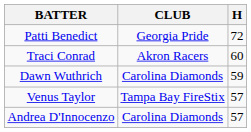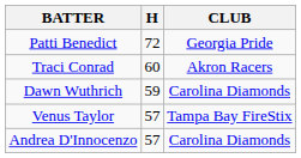 <table class="wikitable" style="text-align:center;">
 <tr>
 <th>BATTER</th>
+<th>H</th>
 <th>CLUB</th>
-<th>H</th>
 </tr>
 <tr>
 <td><a href='#'>Patti Benedict</a></td>
+<td>72</td>
 <td><a href='#'>Georgia Pride</a></td>
-<td>72</td>
 </tr>
 <tr>
 <td><a href='#'>Traci Conrad</a></td>
+<td>60</td>
 <td><a href='#'>Akron Racers</a></td>
-<td>60</td>
 </tr>
 <tr>
 <td><a href='#'>Dawn Wuthrich</a></td>
+<td>59</td>
 <td><a href='#'>Carolina Diamonds</a></td>
-<td>59</td>
 </tr>
 <tr>
 <td><a href='#'>Venus Taylor</a></td>
+<td>57</td>
 <td><a href='#'>Tampa Bay FireStix</a></td>
-<td>57</td>
 </tr>
 <tr>
 <td><a href='#'>Andrea D'Innocenzo</a></td>
+<td>57</td>
 <td><a href='#'>Carolina Diamonds</a></td>
-<td>57</td>
 </tr>
 </table>
